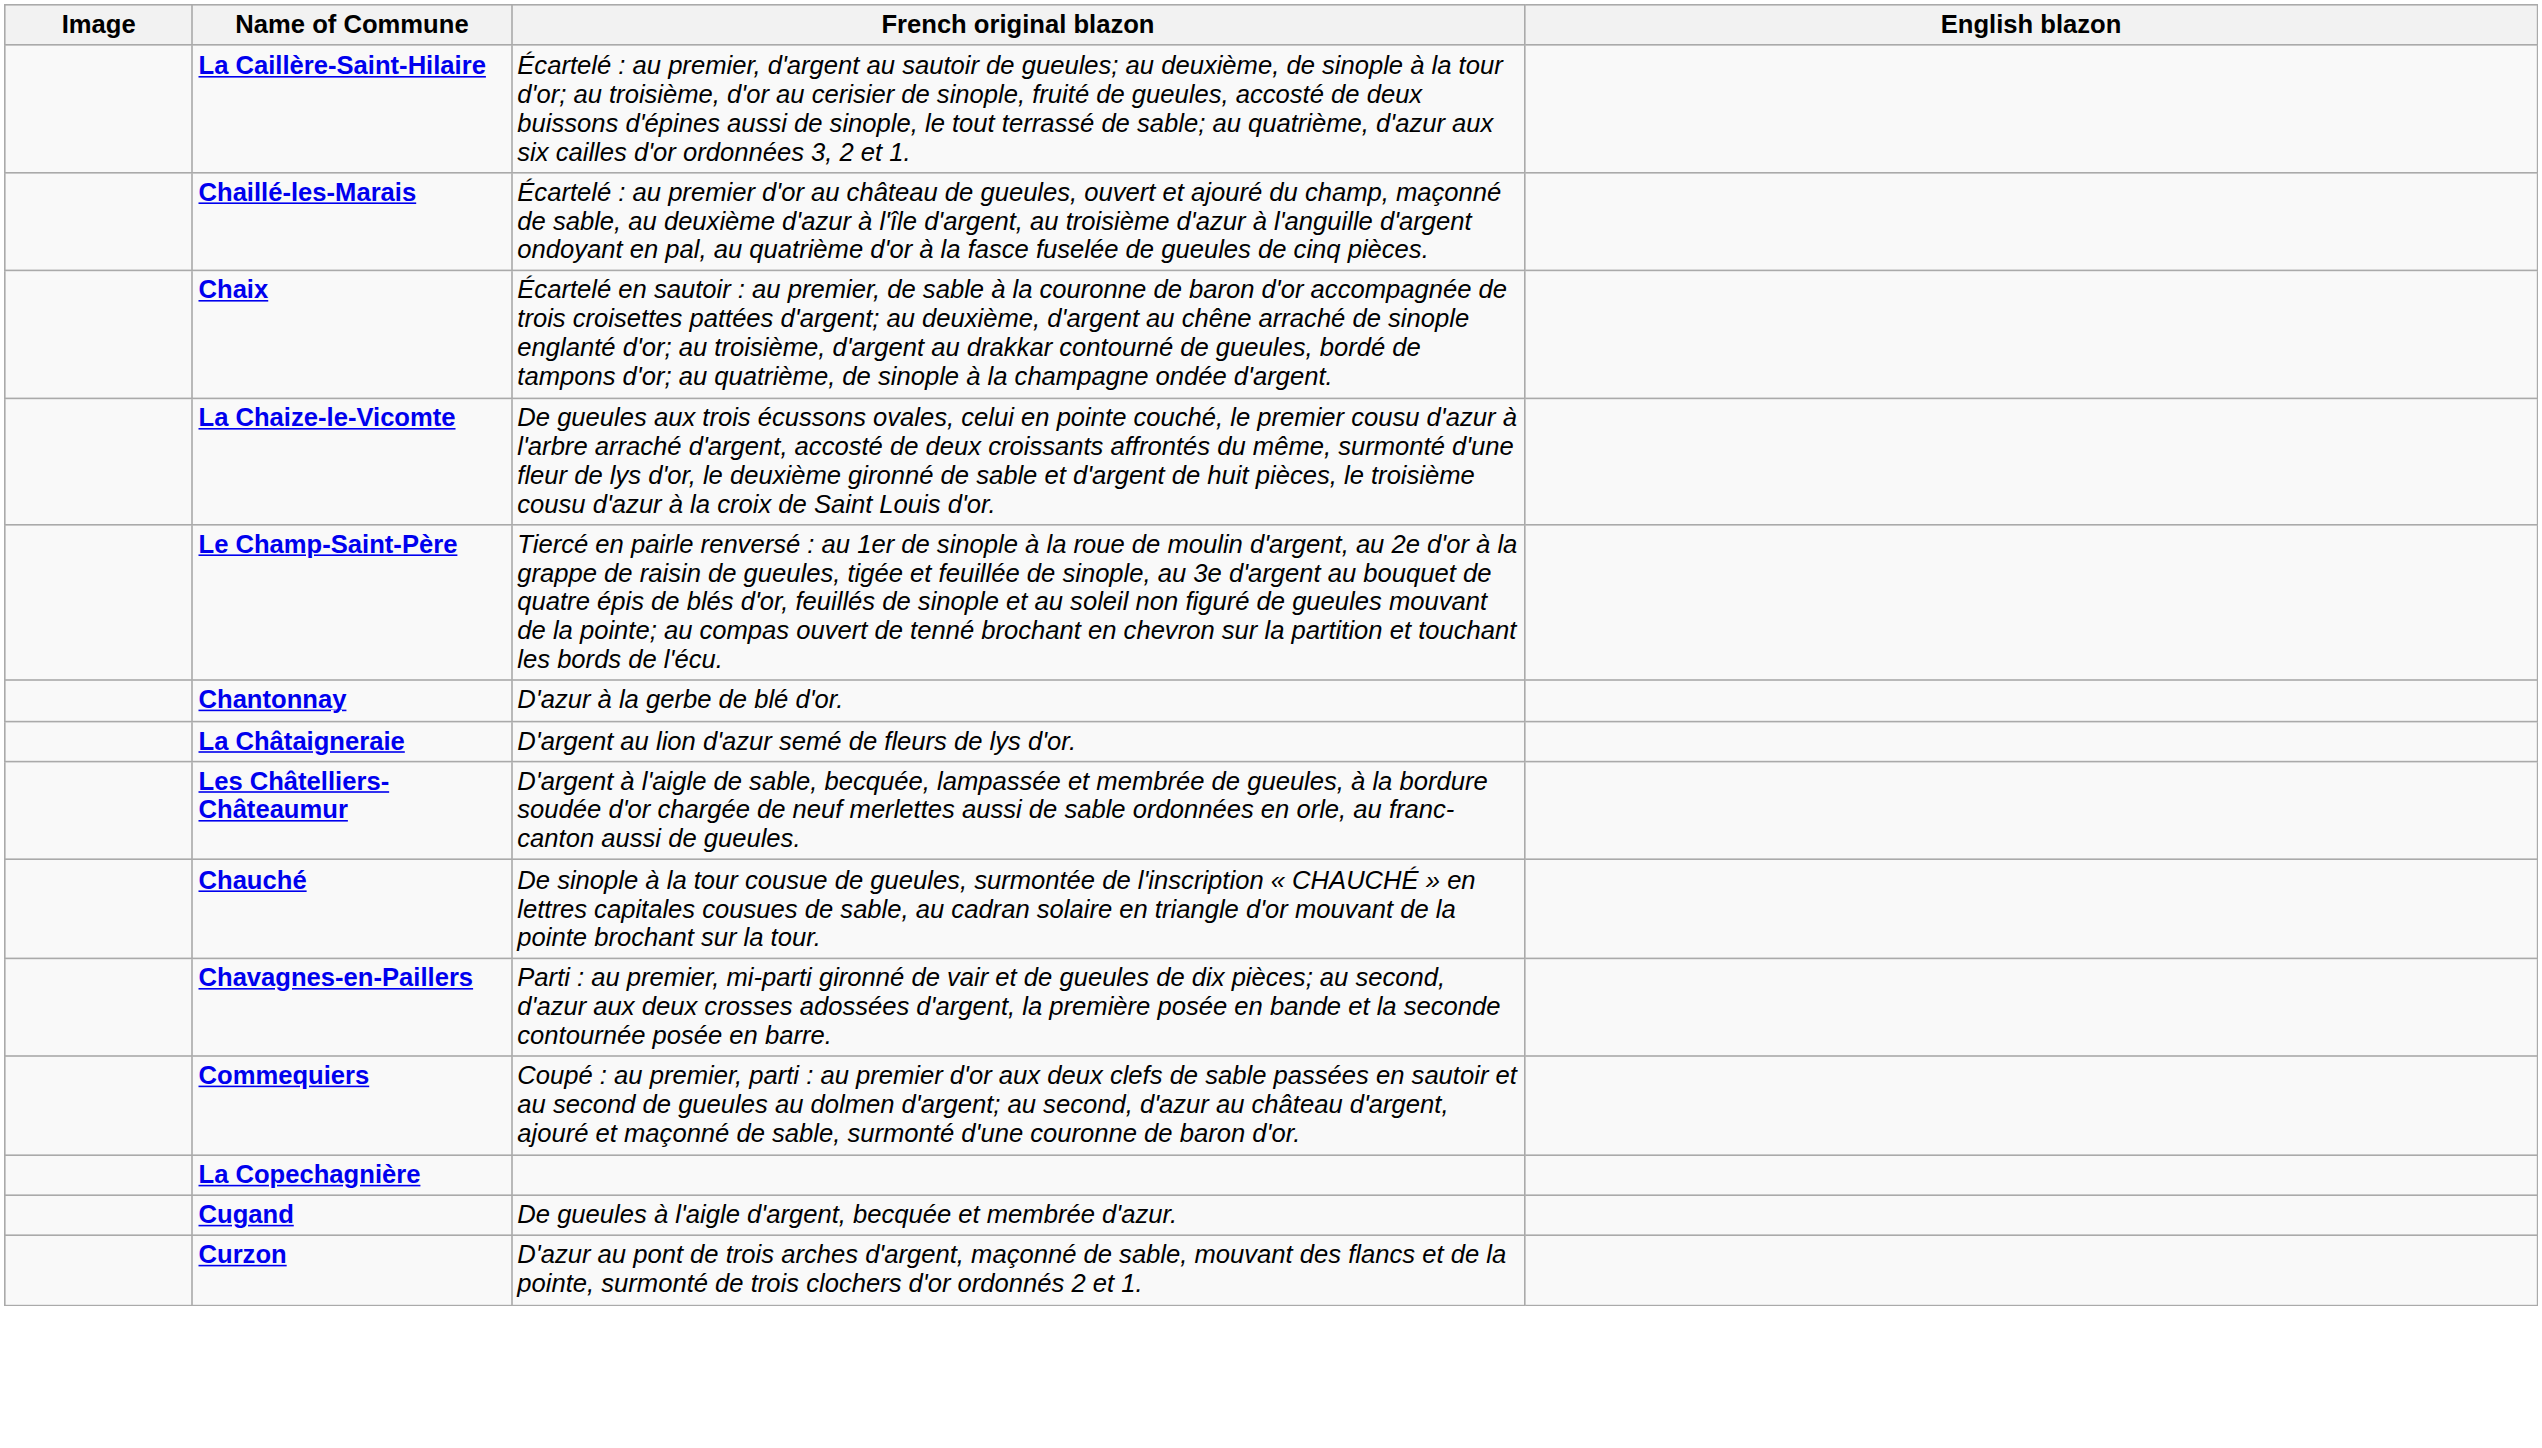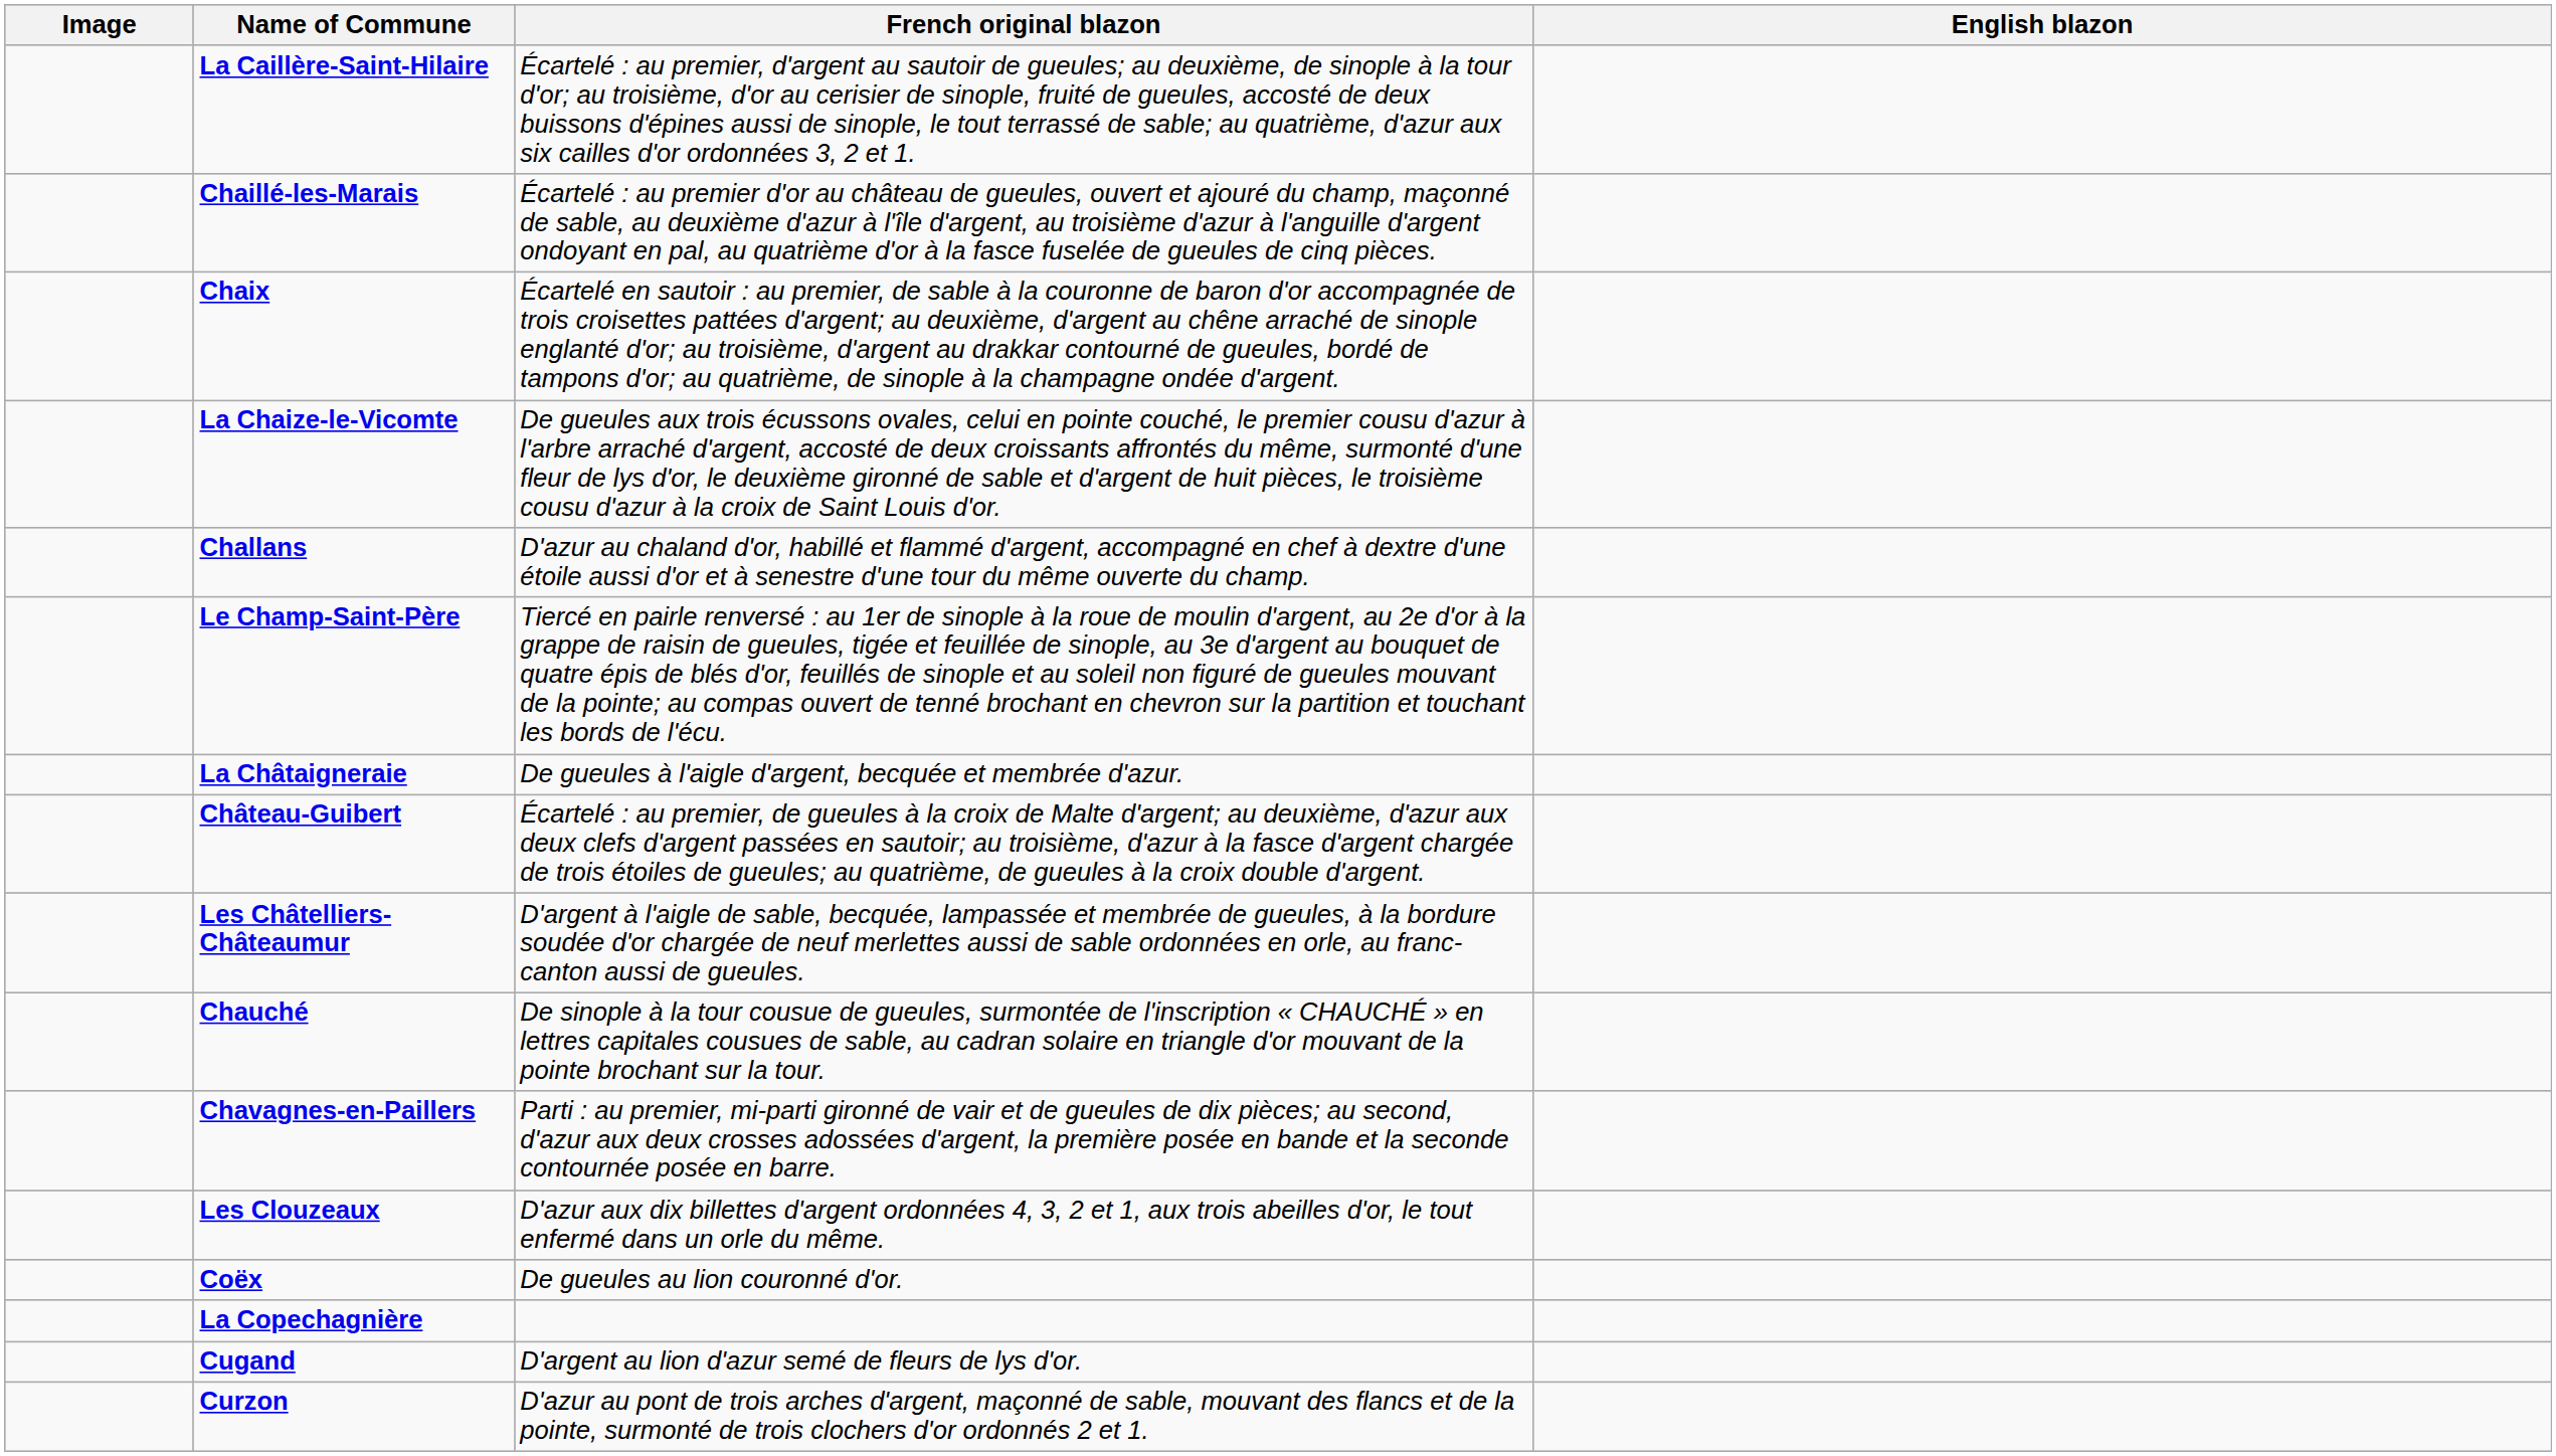 <table class="wikitable" style="width:100%;">
 <tr>
 <th style="width:110px;">Image</th>
 <th>Name of Commune</th>
 <th style="width:40%;">French original blazon</th>
 <th style="width:40%;">English blazon</th>
 </tr>
 <tr valign=top>
 <td align=center></td>
 <td><strong><a href='#'>La Caillère-Saint-Hilaire</a></strong></td>
 <td><em>Écartelé : au premier, d'argent au sautoir de gueules; au deuxième, de sinople à la tour d'or; au troisième, d'or au cerisier de sinople, fruité de gueules, accosté de deux buissons d'épines aussi de sinople, le tout terrassé de sable; au quatrième, d'azur aux six cailles d'or ordonnées 3, 2 et 1.</em></td>
 <td></td>
 </tr>
 <tr valign=top>
 <td align=center></td>
 <td><strong><a href='#'>Chaillé-les-Marais</a></strong></td>
 <td><em>Écartelé : au premier d'or au château de gueules, ouvert et ajouré du champ, maçonné de sable, au deuxième d'azur à l'île d'argent, au troisième d'azur à l'anguille d'argent ondoyant en pal, au quatrième d'or à la fasce fuselée de gueules de cinq pièces.</em></td>
 <td></td>
 </tr>
 <tr valign=top>
 <td align=center></td>
 <td><strong><a href='#'>Chaix</a></strong></td>
 <td><em>Écartelé en sautoir : au premier, de sable à la couronne de baron d'or accompagnée de trois croisettes pattées d'argent; au deuxième, d'argent au chêne arraché de sinople englanté d'or; au troisième, d'argent au drakkar contourné de gueules, bordé de tampons d'or; au quatrième, de sinople à la champagne ondée d'argent.</em></td>
 <td></td>
 </tr>
 <tr valign=top>
 <td align=center></td>
 <td><strong><a href='#'>La Chaize-le-Vicomte</a></strong></td>
 <td><em>De gueules aux trois écussons ovales, celui en pointe couché, le premier cousu d'azur à l'arbre arraché d'argent, accosté de deux croissants affrontés du même, surmonté d'une fleur de lys d'or, le deuxième gironné de sable et d'argent de huit pièces, le troisième cousu d'azur à la croix de Saint Louis d'or.</em></td>
 <td></td>
 </tr>
 <tr valign=top>
 <td align=center></td>
+<td><strong><a href='#'>Challans</a></strong></td>
+<td><em>D'azur au chaland d'or, habillé et flammé d'argent, accompagné en chef à dextre d'une étoile aussi d'or et à senestre d'une tour du même ouverte du champ.</em></td>
+<td></td>
+</tr>
+<tr valign=top>
+<td align=center></td>
 <td><strong><a href='#'>Le Champ-Saint-Père</a></strong></td>
 <td><em>Tiercé en pairle renversé : au 1er de sinople à la roue de moulin d'argent, au 2e d'or à la grappe de raisin de gueules, tigée et feuillée de sinople, au 3e d'argent au bouquet de quatre épis de blés d'or, feuillés de sinople et au soleil non figuré de gueules mouvant de la pointe; au compas ouvert de tenné brochant en chevron sur la partition et touchant les bords de l'écu.</em></td>
 <td></td>
 </tr>
 <tr valign=top>
 <td align=center></td>
-<td><strong><a href='#'>Chantonnay</a></strong></td>
-<td><em>D'azur à la gerbe de blé d'or.</em></td>
+<td><strong><a href='#'>La Châtaigneraie</a></strong></td>
+<td><em>De gueules à l'aigle d'argent, becquée et membrée d'azur.</em></td>
 <td></td>
 </tr>
 <tr valign=top>
 <td align=center></td>
-<td><strong><a href='#'>La Châtaigneraie</a></strong></td>
-<td><em>D'argent au lion d'azur semé de fleurs de lys d'or.</em></td>
+<td><strong><a href='#'>Château-Guibert</a></strong></td>
+<td><em>Écartelé : au premier, de gueules à la croix de Malte d'argent; au deuxième, d'azur aux deux clefs d'argent passées en sautoir; au troisième, d'azur à la fasce d'argent chargée de trois étoiles de gueules; au quatrième, de gueules à la croix double d'argent.</em></td>
 <td></td>
 </tr>
 <tr valign=top>
 <td align=center></td>
 <td><strong><a href='#'>Les Châtelliers-Châteaumur</a></strong></td>
 <td><em>D'argent à l'aigle de sable, becquée, lampassée et membrée de gueules, à la bordure soudée d'or chargée de neuf merlettes aussi de sable ordonnées en orle, au franc-canton aussi de gueules.</em></td>
 <td></td>
 </tr>
 <tr valign=top>
 <td align=center></td>
 <td><strong><a href='#'>Chauché</a></strong></td>
 <td><em>De sinople à la tour cousue de gueules, surmontée de l'inscription « CHAUCHÉ » en lettres capitales cousues de sable, au cadran solaire en triangle d'or mouvant de la pointe brochant sur la tour.</em></td>
 <td></td>
 </tr>
 <tr valign=top>
 <td align=center></td>
 <td><strong><a href='#'>Chavagnes-en-Paillers</a></strong></td>
 <td><em>Parti : au premier, mi-parti gironné de vair et de gueules de dix pièces; au second, d'azur aux deux crosses adossées d'argent, la première posée en bande et la seconde contournée posée en barre.</em></td>
 <td></td>
 </tr>
 <tr valign=top>
 <td align=center></td>
-<td><strong><a href='#'>Commequiers</a></strong></td>
-<td><em>Coupé : au premier, parti : au premier d'or aux deux clefs de sable passées en sautoir et au second de gueules au dolmen d'argent; au second, d'azur au château d'argent, ajouré et maçonné de sable, surmonté d'une couronne de baron d'or.</em></td>
+<td><strong><a href='#'>Les Clouzeaux</a></strong></td>
+<td><em>D'azur aux dix billettes d'argent ordonnées 4, 3, 2 et 1, aux trois abeilles d'or, le tout enfermé dans un orle du même.</em></td>
+<td></td>
+</tr>
+<tr valign=top>
+<td align=center></td>
+<td><strong><a href='#'>Coëx</a></strong></td>
+<td><em>De gueules au lion couronné d'or.</em></td>
 <td></td>
 </tr>
 <tr valign=top>
 <td align=center></td>
 <td><strong><a href='#'>La Copechagnière</a></strong></td>
 <td></td>
 <td></td>
 </tr>
 <tr valign=top>
 <td align=center></td>
 <td><strong><a href='#'>Cugand</a></strong></td>
-<td><em>De gueules à l'aigle d'argent, becquée et membrée d'azur.</em></td>
+<td><em>D'argent au lion d'azur semé de fleurs de lys d'or.</em></td>
 <td></td>
 </tr>
 <tr valign=top>
 <td align=center></td>
 <td><strong><a href='#'>Curzon</a></strong></td>
 <td><em>D'azur au pont de trois arches d'argent, maçonné de sable, mouvant des flancs et de la pointe, surmonté de trois clochers d'or ordonnés 2 et 1.</em></td>
 <td></td>
 </tr>
 </table>
